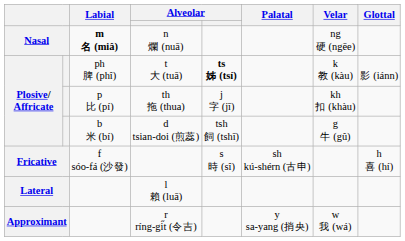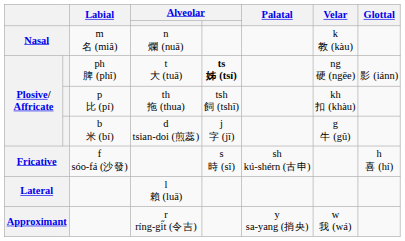 <table class=wikitable style="text-align:center;">
 <tr>
 <th rowspan="2" colspan="2"></th>
 <th rowspan="2"><a href='#'>Labial</a></th>
 <th colspan="2"><a href='#'>Alveolar</a></th>
 <th rowspan="2"><a href='#'>Palatal</a></th>
 <th rowspan="2"><a href='#'>Velar</a></th>
 <th rowspan="2"><a href='#'>Glottal</a></th>
 </tr>
 <tr>
 <th></th>
 <th></th>
 </tr>
 <tr>
 <th colspan="2"><a href='#'>Nasal</a></th>
-<td><strong>m <br>名 (miâ)</strong></td>
+<td>m <br>名 (miâ)</td>
 <td>n <br>爛 (nuā)</td>
 <td></td>
 <td></td>
-<td>ng <br>硬 (ngēe)</td>
+<td>k <br>教 (kàu)</td>
 <td></td>
 </tr>
 <tr>
 <th rowspan="3"><a href='#'>Plosive</a>/<br><a href='#'>Affricate</a></th>
 <th></th>
 <td>ph <br>脾 (phî)</td>
 <td>t <br>大 (tuā)</td>
 <td><strong>ts <br>姊 (tsí)</strong></td>
 <td></td>
-<td>k <br>教 (kàu)</td>
+<td>ng <br>硬 (ngēe)</td>
 <td><br>影 (iánn)</td>
 </tr>
 <tr>
 <th></th>
 <td>p <br>比 (pí)</td>
 <td>th <br>拖 (thua)</td>
-<td>j <br>字 (jī)</td>
+<td>tsh <br>飼 (tshī)</td>
 <td></td>
 <td>kh <br>扣 (khàu)</td>
 <td></td>
 </tr>
 <tr>
 <th></th>
 <td>b <br>米 (bí)</td>
 <td>d <br>tsian-doi (煎蕊)</td>
-<td>tsh <br>飼 (tshī)</td>
+<td>j <br>字 (jī)</td>
 <td></td>
 <td>g <br>牛 (gû)</td>
 <td></td>
 </tr>
 <tr>
 <th colspan="2"><a href='#'>Fricative</a></th>
 <td>f <br>sóo-fá (沙發)</td>
 <td></td>
 <td>s <br>時 (sî)</td>
 <td>sh <br>kú-shérn (古申)</td>
 <td></td>
 <td>h <br>喜 (hí)</td>
 </tr>
 <tr>
 <th colspan="2"><a href='#'>Lateral</a></th>
 <td></td>
 <td>l <br>賴 (luā)</td>
 <td></td>
 <td></td>
 <td></td>
 <td></td>
 </tr>
 <tr>
 <th colspan="2"><a href='#'>Approximant</a></th>
 <td></td>
 <td>r <br>ríng-gi̋t (令吉)</td>
 <td></td>
 <td>y <br>sa-yang (捎央)</td>
 <td>w <br>我 (wá)</td>
 <td></td>
 </tr>
 </table>
